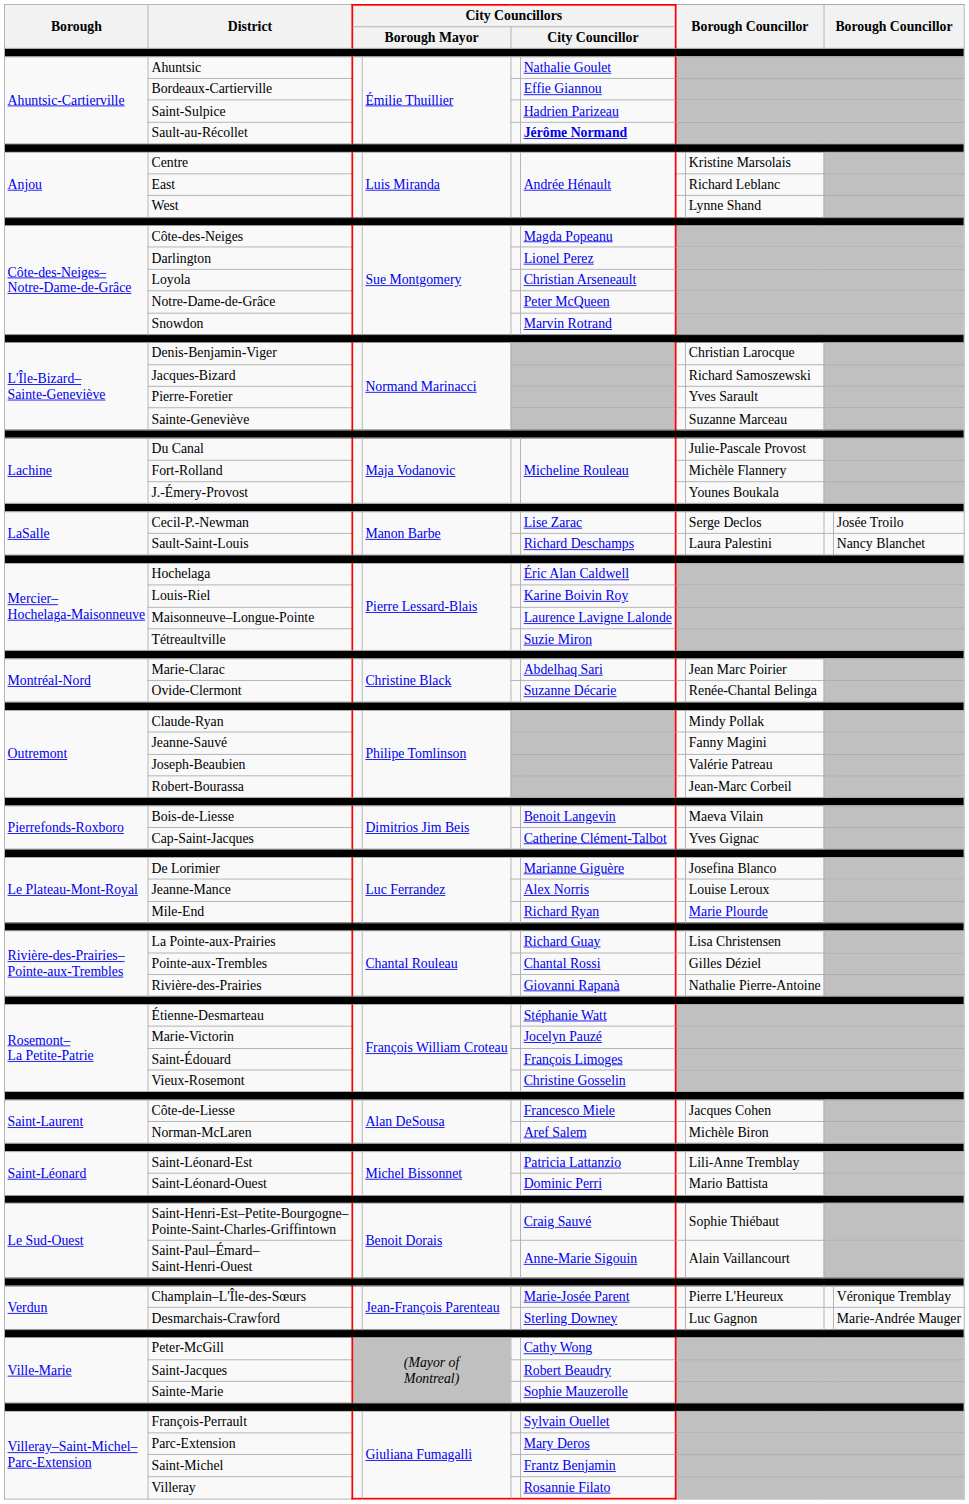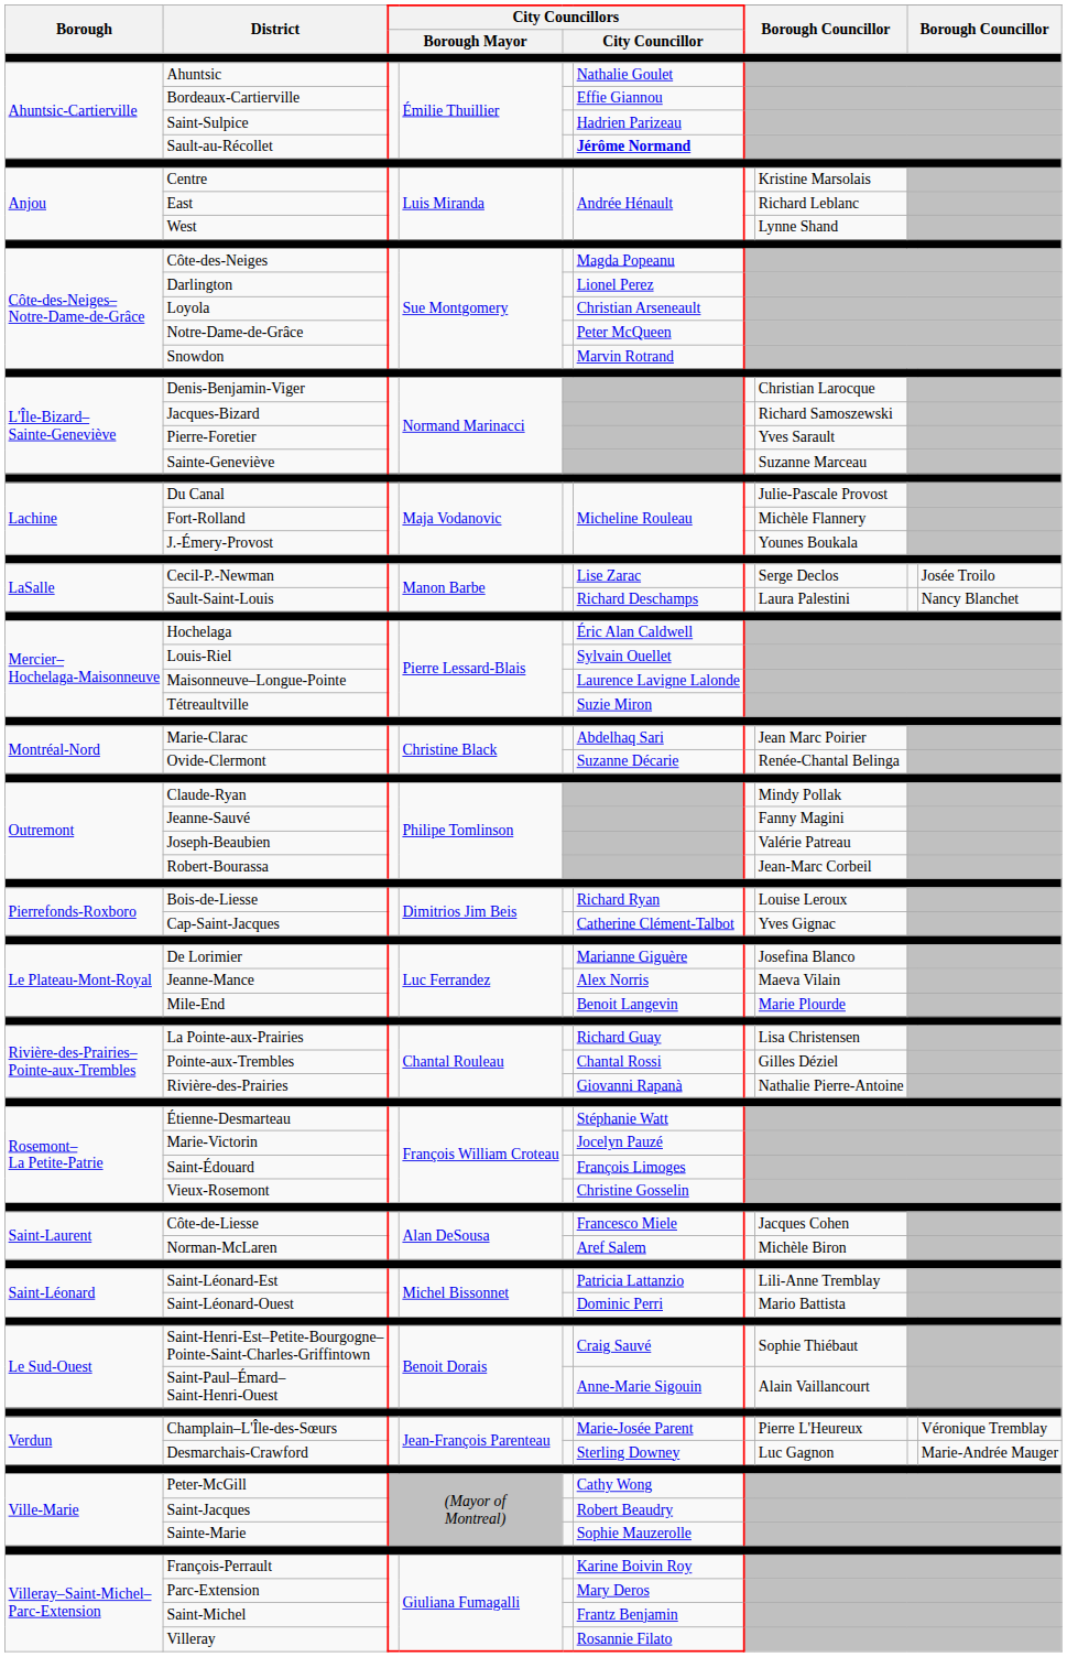 <table class="wikitable" border="1">
 <tr>
 <th rowspan=3>Borough</th>
 <th rowspan=3>District</th>
 </tr>
 <tr>
 <th colspan=4 style="border-top:2px solid red; border-right:2px solid red; border-left:2px solid red;">City Councillors</th>
 <th rowspan=2 colspan=2>Borough Councillor</th>
 <th rowspan=2 colspan=2>Borough Councillor</th>
 </tr>
 <tr>
 <th colspan=2 style="border-left:2px solid red;">Borough Mayor</th>
 <th colspan=2 style="border-right:2px solid red;">City Councillor<br></th>
 </tr>
 <tr>
 <td colspan=10 height=2px bgcolor=black></td>
 </tr>
 <tr>
 <td rowspan=4><a href='#'>Ahuntsic-Cartierville</a></td>
 <td>Ahuntsic</td>
 <td rowspan=4 style="border-left:2px solid red;" > </td>
 <td rowspan=4><a href='#'>Émilie Thuillier</a></td>
 <td> </td>
 <td style="border-right:2px solid red;"><a href='#'>Nathalie Goulet</a></td>
 <td colspan=4 bgcolor=silver> </td>
 </tr>
 <tr>
 <td>Bordeaux-Cartierville</td>
 <td> </td>
 <td style="border-right:2px solid red;"><a href='#'>Effie Giannou</a></td>
 <td colspan=4 bgcolor=silver> </td>
 </tr>
 <tr>
 <td>Saint-Sulpice</td>
 <td> </td>
 <td style="border-right:2px solid red;"><a href='#'>Hadrien Parizeau</a></td>
 <td colspan=4 bgcolor=silver> </td>
 </tr>
 <tr>
 <td>Sault-au-Récollet</td>
 <td> </td>
 <td style="border-right:2px solid red;"><strong><a href='#'>Jérôme Normand</a></strong></td>
 <td colspan=4 bgcolor=silver> <br></td>
 </tr>
 <tr>
 <td colspan=10 height=2px bgcolor=black></td>
 </tr>
 <tr>
 <td rowspan=3><a href='#'>Anjou</a></td>
 <td>Centre</td>
 <td rowspan=3 style="border-left:2px solid red;" > </td>
 <td rowspan=3><a href='#'>Luis Miranda</a></td>
 <td rowspan=3 > </td>
 <td rowspan=3 style="border-right:2px solid red;"><a href='#'>Andrée Hénault</a></td>
 <td> </td>
 <td>Kristine Marsolais</td>
 <td colspan=2 bgcolor=silver> </td>
 </tr>
 <tr>
 <td>East</td>
 <td> </td>
 <td>Richard Leblanc</td>
 <td colspan=2 bgcolor=silver> </td>
 </tr>
 <tr>
 <td>West</td>
 <td> </td>
 <td>Lynne Shand</td>
 <td colspan=2 bgcolor=silver> <br></td>
 </tr>
 <tr>
 <td colspan=10 height=2px bgcolor=black></td>
 </tr>
 <tr>
 <td rowspan=5><a href='#'>Côte-des-Neiges–<br>Notre-Dame-de-Grâce</a></td>
 <td>Côte-des-Neiges</td>
 <td rowspan=5 style="border-left:2px solid red;" > </td>
 <td rowspan=5><a href='#'>Sue Montgomery</a></td>
 <td> </td>
 <td style="border-right:2px solid red;"><a href='#'>Magda Popeanu</a></td>
 <td colspan=4 bgcolor=silver> </td>
 </tr>
 <tr>
 <td>Darlington</td>
 <td> </td>
 <td style="border-right:2px solid red;"><a href='#'>Lionel Perez</a></td>
 <td colspan=4 bgcolor=silver> </td>
 </tr>
 <tr>
 <td>Loyola</td>
 <td> </td>
 <td style="border-right:2px solid red;"><a href='#'>Christian Arseneault</a></td>
 <td colspan=4 bgcolor=silver> </td>
 </tr>
 <tr>
 <td>Notre-Dame-de-Grâce</td>
 <td> </td>
 <td style="border-right:2px solid red;"><a href='#'>Peter McQueen</a></td>
 <td colspan=4 bgcolor=silver> </td>
 </tr>
 <tr>
 <td>Snowdon</td>
 <td> </td>
 <td style="border-right:2px solid red;"><a href='#'>Marvin Rotrand</a></td>
 <td colspan=4 bgcolor=silver> <br></td>
 </tr>
 <tr>
 <td colspan=10 height=2px bgcolor=black></td>
 </tr>
 <tr>
 <td rowspan=4><a href='#'>L'Île-Bizard–<br>Sainte-Geneviève</a></td>
 <td>Denis-Benjamin-Viger</td>
 <td rowspan=4 style="border-left:2px solid red;" > </td>
 <td rowspan=4><a href='#'>Normand Marinacci</a></td>
 <td colspan=2 bgcolor=silver style="border-right:2px solid red;"> </td>
 <td> </td>
 <td>Christian Larocque</td>
 <td colspan=2 bgcolor=silver> </td>
 </tr>
 <tr>
 <td>Jacques-Bizard</td>
 <td colspan=2 bgcolor=silver style="border-right:2px solid red;"> </td>
 <td> </td>
 <td>Richard Samoszewski</td>
 <td colspan=2 bgcolor=silver> </td>
 </tr>
 <tr>
 <td>Pierre-Foretier</td>
 <td colspan=2 bgcolor=silver style="border-right:2px solid red;"> </td>
 <td> </td>
 <td>Yves Sarault</td>
 <td colspan=2 bgcolor=silver> </td>
 </tr>
 <tr>
 <td>Sainte-Geneviève</td>
 <td colspan=2 bgcolor=silver style="border-right:2px solid red;"> </td>
 <td> </td>
 <td>Suzanne Marceau</td>
 <td colspan=2 bgcolor=silver> <br></td>
 </tr>
 <tr>
 <td colspan=10 height=2px bgcolor=black></td>
 </tr>
 <tr>
 <td rowspan=3><a href='#'>Lachine</a></td>
 <td>Du Canal</td>
 <td rowspan=3 style="border-left:2px solid red;" > </td>
 <td rowspan=3><a href='#'>Maja Vodanovic</a></td>
 <td rowspan=3 > </td>
 <td rowspan=3 style="border-right:2px solid red;"><a href='#'>Micheline Rouleau</a></td>
 <td> </td>
 <td>Julie-Pascale Provost</td>
 <td colspan=2 bgcolor=silver> </td>
 </tr>
 <tr>
 <td>Fort-Rolland</td>
 <td> </td>
 <td>Michèle Flannery</td>
 <td colspan=2 bgcolor=silver> </td>
 </tr>
 <tr>
 <td>J.-Émery-Provost</td>
 <td> </td>
 <td>Younes Boukala</td>
 <td colspan=2 bgcolor=silver> <br></td>
 </tr>
 <tr>
 <td colspan=10 height=2px bgcolor=black></td>
 </tr>
 <tr>
 <td rowspan=2><a href='#'>LaSalle</a></td>
 <td>Cecil-P.-Newman</td>
 <td rowspan=2 style="border-left:2px solid red;" > </td>
 <td rowspan=2><a href='#'>Manon Barbe</a></td>
 <td> </td>
 <td style="border-right:2px solid red;"><a href='#'>Lise Zarac</a></td>
 <td> </td>
 <td>Serge Declos</td>
 <td> </td>
 <td>Josée Troilo</td>
 </tr>
 <tr>
 <td>Sault-Saint-Louis</td>
 <td> </td>
 <td style="border-right:2px solid red;"><a href='#'>Richard Deschamps</a></td>
 <td> </td>
 <td>Laura Palestini</td>
 <td> </td>
 <td>Nancy Blanchet<br></td>
 </tr>
 <tr>
 <td colspan=10 height=2px bgcolor=black></td>
 </tr>
 <tr>
 <td rowspan=4><a href='#'>Mercier–<br>Hochelaga-Maisonneuve</a></td>
 <td>Hochelaga</td>
 <td rowspan=4 style="border-left:2px solid red;" > </td>
 <td rowspan=4><a href='#'>Pierre Lessard-Blais</a></td>
 <td> </td>
 <td style="border-right:2px solid red;"><a href='#'>Éric Alan Caldwell</a></td>
 <td colspan=4 bgcolor=silver> </td>
 </tr>
 <tr>
 <td>Louis-Riel</td>
 <td> </td>
-<td style="border-right:2px solid red;"><a href='#'>Karine Boivin Roy</a></td>
+<td style="border-right:2px solid red;"><a href='#'>Sylvain Ouellet</a></td>
 <td colspan=4 bgcolor=silver> </td>
 </tr>
 <tr>
 <td>Maisonneuve–Longue-Pointe</td>
 <td> </td>
 <td style="border-right:2px solid red;"><a href='#'>Laurence Lavigne Lalonde</a></td>
 <td colspan=4 bgcolor=silver> </td>
 </tr>
 <tr>
 <td>Tétreaultville</td>
 <td> </td>
 <td style="border-right:2px solid red;"><a href='#'>Suzie Miron</a></td>
 <td colspan=4 bgcolor=silver> <br></td>
 </tr>
 <tr>
 <td colspan=10 height=2px bgcolor=black></td>
 </tr>
 <tr>
 <td rowspan=2><a href='#'>Montréal-Nord</a></td>
 <td>Marie-Clarac</td>
 <td rowspan=2 style="border-left:2px solid red;" > </td>
 <td rowspan=2><a href='#'>Christine Black</a></td>
 <td> </td>
 <td style="border-right:2px solid red;"><a href='#'>Abdelhaq Sari</a></td>
 <td> </td>
 <td>Jean Marc Poirier</td>
 <td colspan=2 bgcolor=silver> </td>
 </tr>
 <tr>
 <td>Ovide-Clermont</td>
 <td> </td>
 <td style="border-right:2px solid red;"><a href='#'>Suzanne Décarie</a></td>
 <td> </td>
 <td>Renée-Chantal Belinga</td>
 <td colspan=2 bgcolor=silver> <br></td>
 </tr>
 <tr>
 <td colspan=10 height=2px bgcolor=black></td>
 </tr>
 <tr>
 <td rowspan=4><a href='#'>Outremont</a></td>
 <td>Claude-Ryan</td>
 <td rowspan=4 style="border-left:2px solid red;" > </td>
 <td rowspan=4><a href='#'>Philipe Tomlinson</a></td>
 <td colspan=2 bgcolor=silver style="border-right:2px solid red;"> </td>
 <td> </td>
 <td>Mindy Pollak</td>
 <td colspan=2 bgcolor=silver> </td>
 </tr>
 <tr>
 <td>Jeanne-Sauvé</td>
 <td colspan=2 bgcolor=silver style="border-right:2px solid red;"> </td>
 <td> </td>
 <td>Fanny Magini</td>
 <td colspan=2 bgcolor=silver> </td>
 </tr>
 <tr>
 <td>Joseph-Beaubien</td>
 <td colspan=2 bgcolor=silver style="border-right:2px solid red;"> </td>
 <td> </td>
 <td>Valérie Patreau</td>
 <td colspan=2 bgcolor=silver> </td>
 </tr>
 <tr>
 <td>Robert-Bourassa</td>
 <td colspan=2 bgcolor=silver style="border-right:2px solid red;"> </td>
 <td> </td>
 <td>Jean-Marc Corbeil</td>
 <td colspan=2 bgcolor=silver> <br></td>
 </tr>
 <tr>
 <td colspan=10 height=2px bgcolor=black></td>
 </tr>
 <tr>
 <td rowspan=2><a href='#'>Pierrefonds-Roxboro</a></td>
 <td>Bois-de-Liesse</td>
 <td rowspan=2 style="border-left:2px solid red;" > </td>
 <td rowspan=2><a href='#'>Dimitrios Jim Beis</a></td>
 <td> </td>
-<td style="border-right:2px solid red;"><a href='#'>Benoit Langevin</a></td>
+<td style="border-right:2px solid red;"><a href='#'>Richard Ryan</a></td>
 <td> </td>
-<td>Maeva Vilain</td>
+<td>Louise Leroux</td>
 <td colspan=2 bgcolor=silver> </td>
 </tr>
 <tr>
 <td>Cap-Saint-Jacques</td>
 <td> </td>
 <td style="border-right:2px solid red;"><a href='#'>Catherine Clément-Talbot</a></td>
 <td> </td>
 <td>Yves Gignac</td>
 <td colspan=2 bgcolor=silver> <br></td>
 </tr>
 <tr>
 <td colspan=10 height=2px bgcolor=black></td>
 </tr>
 <tr>
 <td rowspan=3><a href='#'>Le Plateau-Mont-Royal</a></td>
 <td>De Lorimier</td>
 <td rowspan=3 style="border-left:2px solid red;" > </td>
 <td rowspan=3><a href='#'>Luc Ferrandez</a></td>
 <td> </td>
 <td style="border-right:2px solid red;"><a href='#'>Marianne Giguère</a></td>
 <td> </td>
 <td>Josefina Blanco</td>
 <td colspan=2 bgcolor=silver> </td>
 </tr>
 <tr>
 <td>Jeanne-Mance</td>
 <td> </td>
 <td style="border-right:2px solid red;"><a href='#'>Alex Norris</a></td>
 <td> </td>
-<td>Louise Leroux</td>
+<td>Maeva Vilain</td>
 <td colspan=2 bgcolor=silver> </td>
 </tr>
 <tr>
 <td>Mile-End</td>
 <td> </td>
-<td style="border-right:2px solid red;"><a href='#'>Richard Ryan</a></td>
+<td style="border-right:2px solid red;"><a href='#'>Benoit Langevin</a></td>
 <td> </td>
 <td><a href='#'>Marie Plourde</a></td>
 <td colspan=2 bgcolor=silver> <br></td>
 </tr>
 <tr>
 <td colspan=10 height=2px bgcolor=black></td>
 </tr>
 <tr>
 <td rowspan=3><a href='#'>Rivière-des-Prairies–<br>Pointe-aux-Trembles</a></td>
 <td>La Pointe-aux-Prairies</td>
 <td rowspan=3 style="border-left:2px solid red;" > </td>
 <td rowspan=3><a href='#'>Chantal Rouleau</a></td>
 <td> </td>
 <td style="border-right:2px solid red;"><a href='#'>Richard Guay</a></td>
 <td> </td>
 <td>Lisa Christensen</td>
 <td colspan=2 bgcolor=silver> </td>
 </tr>
 <tr>
 <td>Pointe-aux-Trembles</td>
 <td> </td>
 <td style="border-right:2px solid red;"><a href='#'>Chantal Rossi</a></td>
 <td> </td>
 <td>Gilles Déziel</td>
 <td colspan=2 bgcolor=silver> </td>
 </tr>
 <tr>
 <td>Rivière-des-Prairies</td>
 <td> </td>
 <td style="border-right:2px solid red;"><a href='#'>Giovanni Rapanà</a></td>
 <td> </td>
 <td>Nathalie Pierre-Antoine</td>
 <td colspan=2 bgcolor=silver> <br></td>
 </tr>
 <tr>
 <td colspan=10 height=2px bgcolor=black></td>
 </tr>
 <tr>
 <td rowspan=4><a href='#'>Rosemont–<br>La Petite-Patrie</a></td>
 <td>Étienne-Desmarteau</td>
 <td rowspan=4 style="border-left:2px solid red;" > </td>
 <td rowspan=4><a href='#'>François William Croteau</a></td>
 <td> </td>
 <td style="border-right:2px solid red;"><a href='#'>Stéphanie Watt</a></td>
 <td colspan=4 bgcolor=silver> </td>
 </tr>
 <tr>
 <td>Marie-Victorin</td>
 <td> </td>
 <td style="border-right:2px solid red;"><a href='#'>Jocelyn Pauzé</a></td>
 <td colspan=4 bgcolor=silver> </td>
 </tr>
 <tr>
 <td>Saint-Édouard</td>
 <td> </td>
 <td style="border-right:2px solid red;"><a href='#'>François Limoges</a></td>
 <td colspan=4 bgcolor=silver> </td>
 </tr>
 <tr>
 <td>Vieux-Rosemont</td>
 <td> </td>
 <td style="border-right:2px solid red;"><a href='#'>Christine Gosselin</a></td>
 <td colspan=4 bgcolor=silver> <br></td>
 </tr>
 <tr>
 <td colspan=10 height=2px bgcolor=black></td>
 </tr>
 <tr>
 <td rowspan=2><a href='#'>Saint-Laurent</a></td>
 <td>Côte-de-Liesse</td>
 <td rowspan=2 style="border-left:2px solid red;" > </td>
 <td rowspan=2><a href='#'>Alan DeSousa</a></td>
 <td> </td>
 <td style="border-right:2px solid red;"><a href='#'>Francesco Miele</a></td>
 <td> </td>
 <td>Jacques Cohen</td>
 <td colspan=2 bgcolor=silver> </td>
 </tr>
 <tr>
 <td>Norman-McLaren</td>
 <td> </td>
 <td style="border-right:2px solid red;"><a href='#'>Aref Salem</a></td>
 <td> </td>
 <td>Michèle Biron</td>
 <td colspan=2 bgcolor=silver> <br></td>
 </tr>
 <tr>
 <td colspan=10 height=2px bgcolor=black></td>
 </tr>
 <tr>
 <td rowspan=2><a href='#'>Saint-Léonard</a></td>
 <td>Saint-Léonard-Est</td>
 <td rowspan=2 style="border-left:2px solid red;" > </td>
 <td rowspan=2><a href='#'>Michel Bissonnet</a></td>
 <td> </td>
 <td style="border-right:2px solid red;"><a href='#'>Patricia Lattanzio</a></td>
 <td> </td>
 <td>Lili-Anne Tremblay</td>
 <td colspan=2 bgcolor=silver> </td>
 </tr>
 <tr>
 <td>Saint-Léonard-Ouest</td>
 <td> </td>
 <td style="border-right:2px solid red;"><a href='#'>Dominic Perri</a></td>
 <td> </td>
 <td>Mario Battista</td>
 <td colspan=2 bgcolor=silver> <br></td>
 </tr>
 <tr>
 <td colspan=10 height=2px bgcolor=black></td>
 </tr>
 <tr>
 <td rowspan=2><a href='#'>Le Sud-Ouest</a></td>
 <td>Saint-Henri-Est–Petite-Bourgogne–<br>Pointe-Saint-Charles-Griffintown</td>
 <td rowspan=2 style="border-left:2px solid red;" > </td>
 <td rowspan=2><a href='#'>Benoit Dorais</a></td>
 <td> </td>
 <td style="border-right:2px solid red;"><a href='#'>Craig Sauvé</a></td>
 <td> </td>
 <td>Sophie Thiébaut</td>
 <td colspan=2 bgcolor=silver> </td>
 </tr>
 <tr>
 <td>Saint-Paul–Émard–<br>Saint-Henri-Ouest</td>
 <td> </td>
 <td style="border-right:2px solid red;"><a href='#'>Anne-Marie Sigouin</a></td>
 <td> </td>
 <td>Alain Vaillancourt</td>
 <td colspan=2 bgcolor=silver> <br></td>
 </tr>
 <tr>
 <td colspan=10 height=2px bgcolor=black></td>
 </tr>
 <tr>
 <td rowspan=2><a href='#'>Verdun</a></td>
 <td>Champlain–L'Île-des-Sœurs</td>
 <td rowspan=2 style="border-left:2px solid red;" > </td>
 <td rowspan=2><a href='#'>Jean-François Parenteau</a></td>
 <td> </td>
 <td style="border-right:2px solid red;"><a href='#'>Marie-Josée Parent</a></td>
 <td> </td>
 <td>Pierre L'Heureux</td>
 <td> </td>
 <td>Véronique Tremblay</td>
 </tr>
 <tr>
 <td>Desmarchais-Crawford</td>
 <td> </td>
 <td style="border-right:2px solid red;"><a href='#'>Sterling Downey</a></td>
 <td> </td>
 <td>Luc Gagnon</td>
 <td> </td>
 <td>Marie-Andrée Mauger<br></td>
 </tr>
 <tr>
 <td colspan=10 height=2px bgcolor=black></td>
 </tr>
 <tr>
 <td rowspan=3><a href='#'>Ville-Marie</a></td>
 <td>Peter-McGill</td>
 <td rowspan=3 colspan=2 style="border-left:2px solid red;" bgcolor=silver align=center><em>(Mayor of<br>Montreal)</em></td>
 <td> </td>
 <td style="border-right:2px solid red;"><a href='#'>Cathy Wong</a></td>
 <td colspan=4 bgcolor=silver> </td>
 </tr>
 <tr>
 <td>Saint-Jacques</td>
 <td> </td>
 <td style="border-right:2px solid red;"><a href='#'>Robert Beaudry</a></td>
 <td colspan=4 bgcolor=silver> </td>
 </tr>
 <tr>
 <td>Sainte-Marie</td>
 <td> </td>
 <td style="border-right:2px solid red;"><a href='#'>Sophie Mauzerolle</a></td>
 <td colspan=4 bgcolor=silver> <br></td>
 </tr>
 <tr>
 <td colspan=10 height=2px bgcolor=black></td>
 </tr>
 <tr>
 <td rowspan=4><a href='#'>Villeray–Saint-Michel–<br>Parc-Extension</a></td>
 <td>François-Perrault</td>
 <td rowspan=4 style="border-left:2px solid red; border-bottom:2px solid red;" > </td>
 <td style="border-bottom:2px solid red;" rowspan=4><a href='#'>Giuliana Fumagalli</a></td>
 <td> </td>
-<td style="border-right:2px solid red;"><a href='#'>Sylvain Ouellet</a></td>
+<td style="border-right:2px solid red;"><a href='#'>Karine Boivin Roy</a></td>
 <td colspan=4 bgcolor=silver> </td>
 </tr>
 <tr>
 <td>Parc-Extension</td>
 <td> </td>
 <td style="border-right:2px solid red;"><a href='#'>Mary Deros</a></td>
 <td colspan=4 bgcolor=silver> </td>
 </tr>
 <tr>
 <td>Saint-Michel</td>
 <td> </td>
 <td style="border-right:2px solid red;"><a href='#'>Frantz Benjamin</a></td>
 <td colspan=4 bgcolor=silver> </td>
 </tr>
 <tr>
 <td>Villeray</td>
 <td style="border-bottom:2px solid red;" > </td>
 <td style="border-right:2px solid red; border-bottom:2px solid red;"><a href='#'>Rosannie Filato</a></td>
 <td colspan=4 bgcolor=silver> </td>
 </tr>
 </table>
